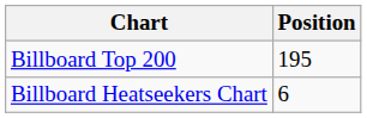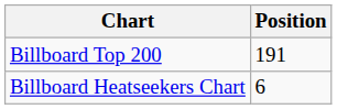 <table class="wikitable">
 <tr>
 <th>Chart</th>
 <th>Position</th>
 </tr>
 <tr>
 <td><a href='#'>Billboard Top 200</a></td>
-<td>195</td>
+<td>191</td>
 </tr>
 <tr>
 <td><a href='#'>Billboard Heatseekers Chart</a></td>
 <td>6</td>
 </tr>
 </table>
